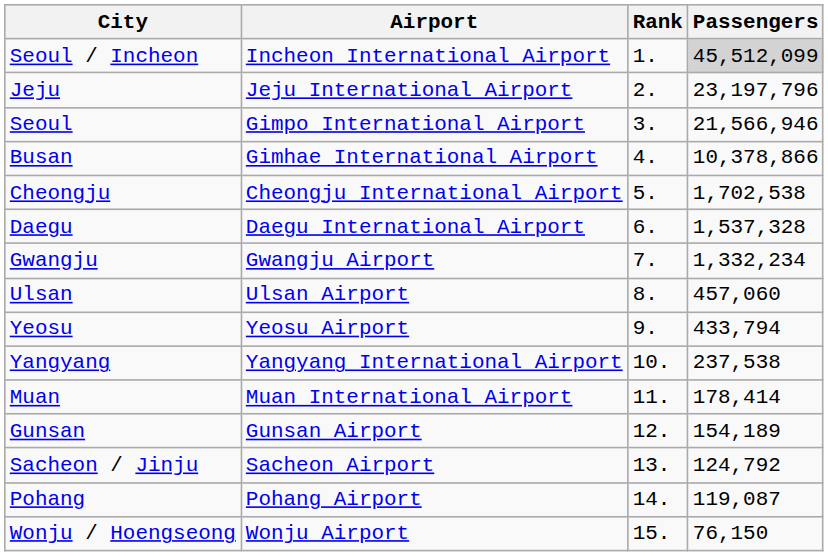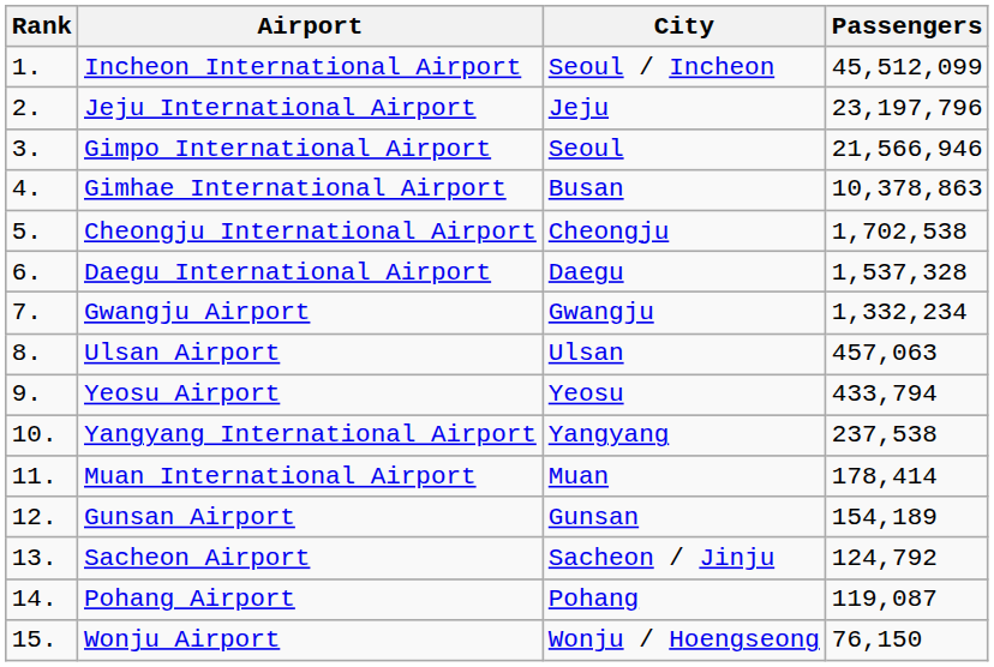 <table class="wikitable">
 <tr>
+<th>Rank</th>
+<th>Airport</th>
 <th>City</th>
-<th>Airport</th>
-<th>Rank</th>
 <th>Passengers</th>
 </tr>
 <tr>
+<td>1.</td>
+<td><a href='#'>Incheon International Airport</a></td>
 <td><a href='#'>Seoul</a> / <a href='#'>Incheon</a></td>
-<td><a href='#'>Incheon International Airport</a></td>
-<td>1.</td>
-<td style="background: lightgrey;">45,512,099</td>
+<td>45,512,099</td>
 </tr>
 <tr>
+<td>2.</td>
+<td><a href='#'>Jeju International Airport</a></td>
 <td><a href='#'>Jeju</a></td>
-<td><a href='#'>Jeju International Airport</a></td>
-<td>2.</td>
 <td>23,197,796</td>
 </tr>
 <tr>
+<td>3.</td>
+<td><a href='#'>Gimpo International Airport</a></td>
 <td><a href='#'>Seoul</a></td>
-<td><a href='#'>Gimpo International Airport</a></td>
-<td>3.</td>
 <td>21,566,946</td>
 </tr>
 <tr>
+<td>4.</td>
+<td><a href='#'>Gimhae International Airport</a></td>
 <td><a href='#'>Busan</a></td>
-<td><a href='#'>Gimhae International Airport</a></td>
-<td>4.</td>
-<td>10,378,866</td>
+<td>10,378,863</td>
 </tr>
 <tr>
+<td>5.</td>
+<td><a href='#'>Cheongju International Airport</a></td>
 <td><a href='#'>Cheongju</a></td>
-<td><a href='#'>Cheongju International Airport</a></td>
-<td>5.</td>
 <td>1,702,538</td>
 </tr>
 <tr>
+<td>6.</td>
+<td><a href='#'>Daegu International Airport</a></td>
 <td><a href='#'>Daegu</a></td>
-<td><a href='#'>Daegu International Airport</a></td>
-<td>6.</td>
 <td>1,537,328</td>
 </tr>
 <tr>
+<td>7.</td>
+<td><a href='#'>Gwangju Airport</a></td>
 <td><a href='#'>Gwangju</a></td>
-<td><a href='#'>Gwangju Airport</a></td>
-<td>7.</td>
 <td>1,332,234</td>
 </tr>
 <tr>
+<td>8.</td>
+<td><a href='#'>Ulsan Airport</a></td>
 <td><a href='#'>Ulsan</a></td>
-<td><a href='#'>Ulsan Airport</a></td>
-<td>8.</td>
-<td>457,060</td>
+<td>457,063</td>
 </tr>
 <tr>
+<td>9.</td>
+<td><a href='#'>Yeosu Airport</a></td>
 <td><a href='#'>Yeosu</a></td>
-<td><a href='#'>Yeosu Airport</a></td>
-<td>9.</td>
 <td>433,794</td>
 </tr>
 <tr>
+<td>10.</td>
+<td><a href='#'>Yangyang International Airport</a></td>
 <td><a href='#'>Yangyang</a></td>
-<td><a href='#'>Yangyang International Airport</a></td>
-<td>10.</td>
 <td>237,538</td>
 </tr>
 <tr>
+<td>11.</td>
+<td><a href='#'>Muan International Airport</a></td>
 <td><a href='#'>Muan</a></td>
-<td><a href='#'>Muan International Airport</a></td>
-<td>11.</td>
 <td>178,414</td>
 </tr>
 <tr>
+<td>12.</td>
+<td><a href='#'>Gunsan Airport</a></td>
 <td><a href='#'>Gunsan</a></td>
-<td><a href='#'>Gunsan Airport</a></td>
-<td>12.</td>
 <td>154,189</td>
 </tr>
 <tr>
+<td>13.</td>
+<td><a href='#'>Sacheon Airport</a></td>
 <td><a href='#'>Sacheon</a> / <a href='#'>Jinju</a></td>
-<td><a href='#'>Sacheon Airport</a></td>
-<td>13.</td>
 <td>124,792</td>
 </tr>
 <tr>
+<td>14.</td>
+<td><a href='#'>Pohang Airport</a></td>
 <td><a href='#'>Pohang</a></td>
-<td><a href='#'>Pohang Airport</a></td>
-<td>14.</td>
 <td>119,087</td>
 </tr>
 <tr>
+<td>15.</td>
+<td><a href='#'>Wonju Airport</a></td>
 <td><a href='#'>Wonju</a> / <a href='#'>Hoengseong</a></td>
-<td><a href='#'>Wonju Airport</a></td>
-<td>15.</td>
 <td>76,150</td>
 </tr>
 </table>
